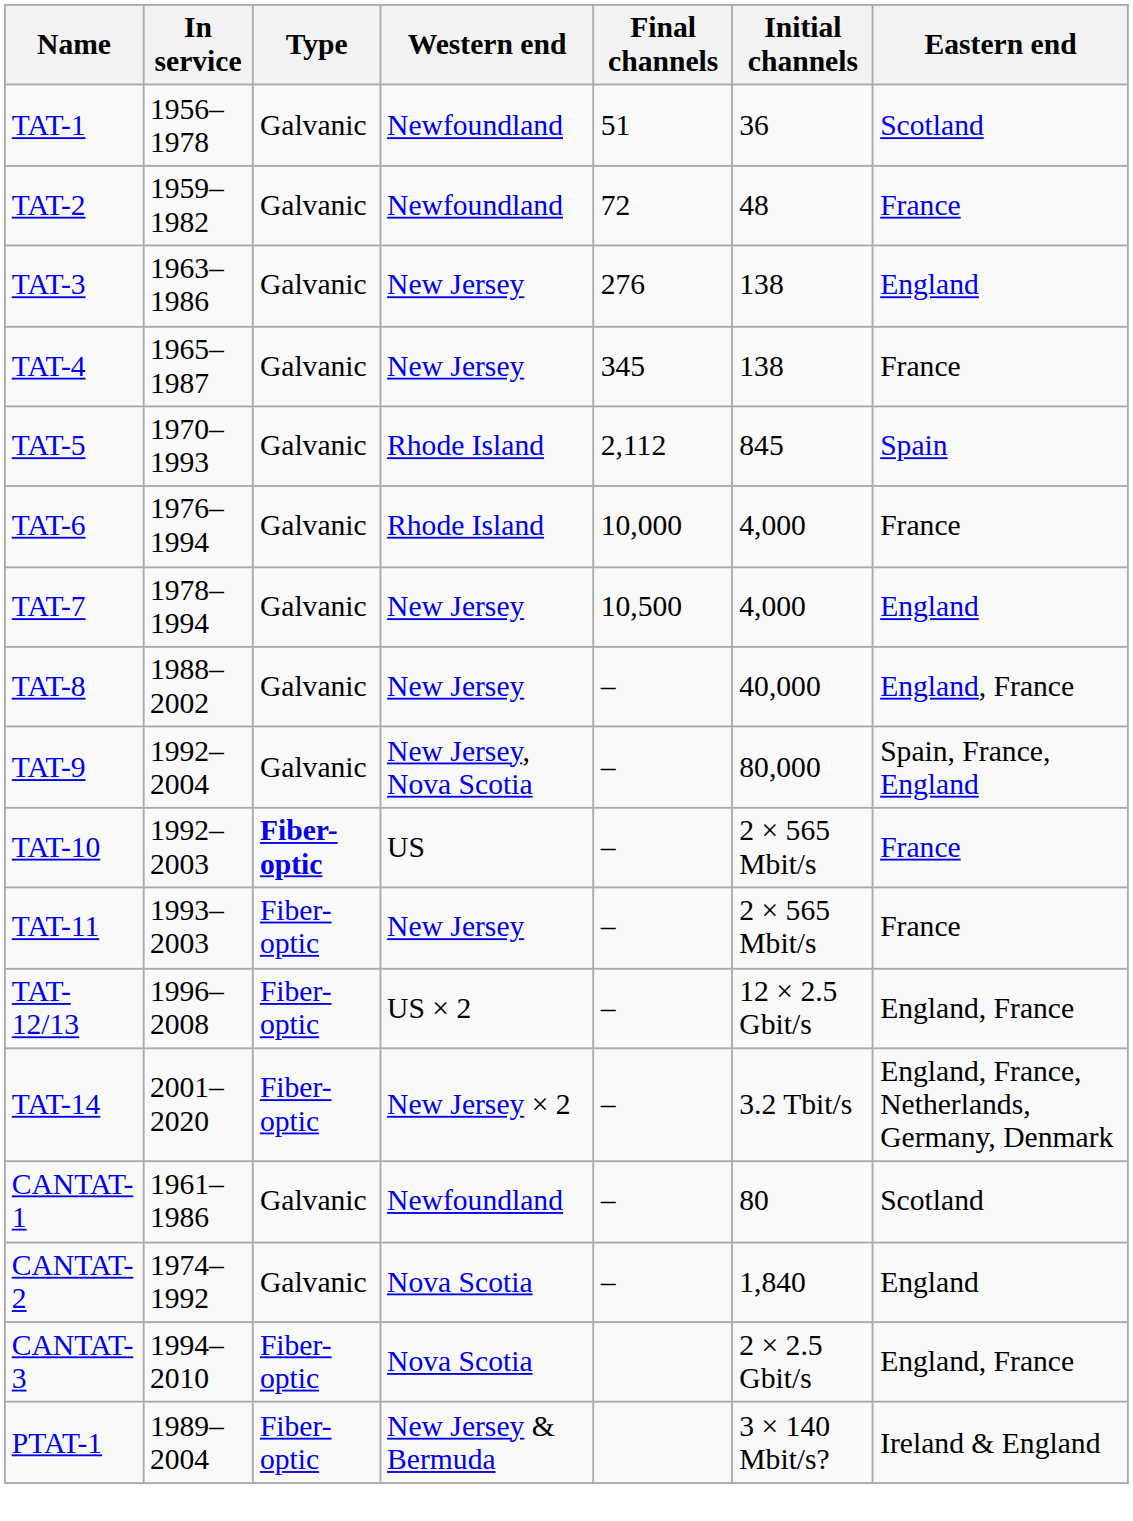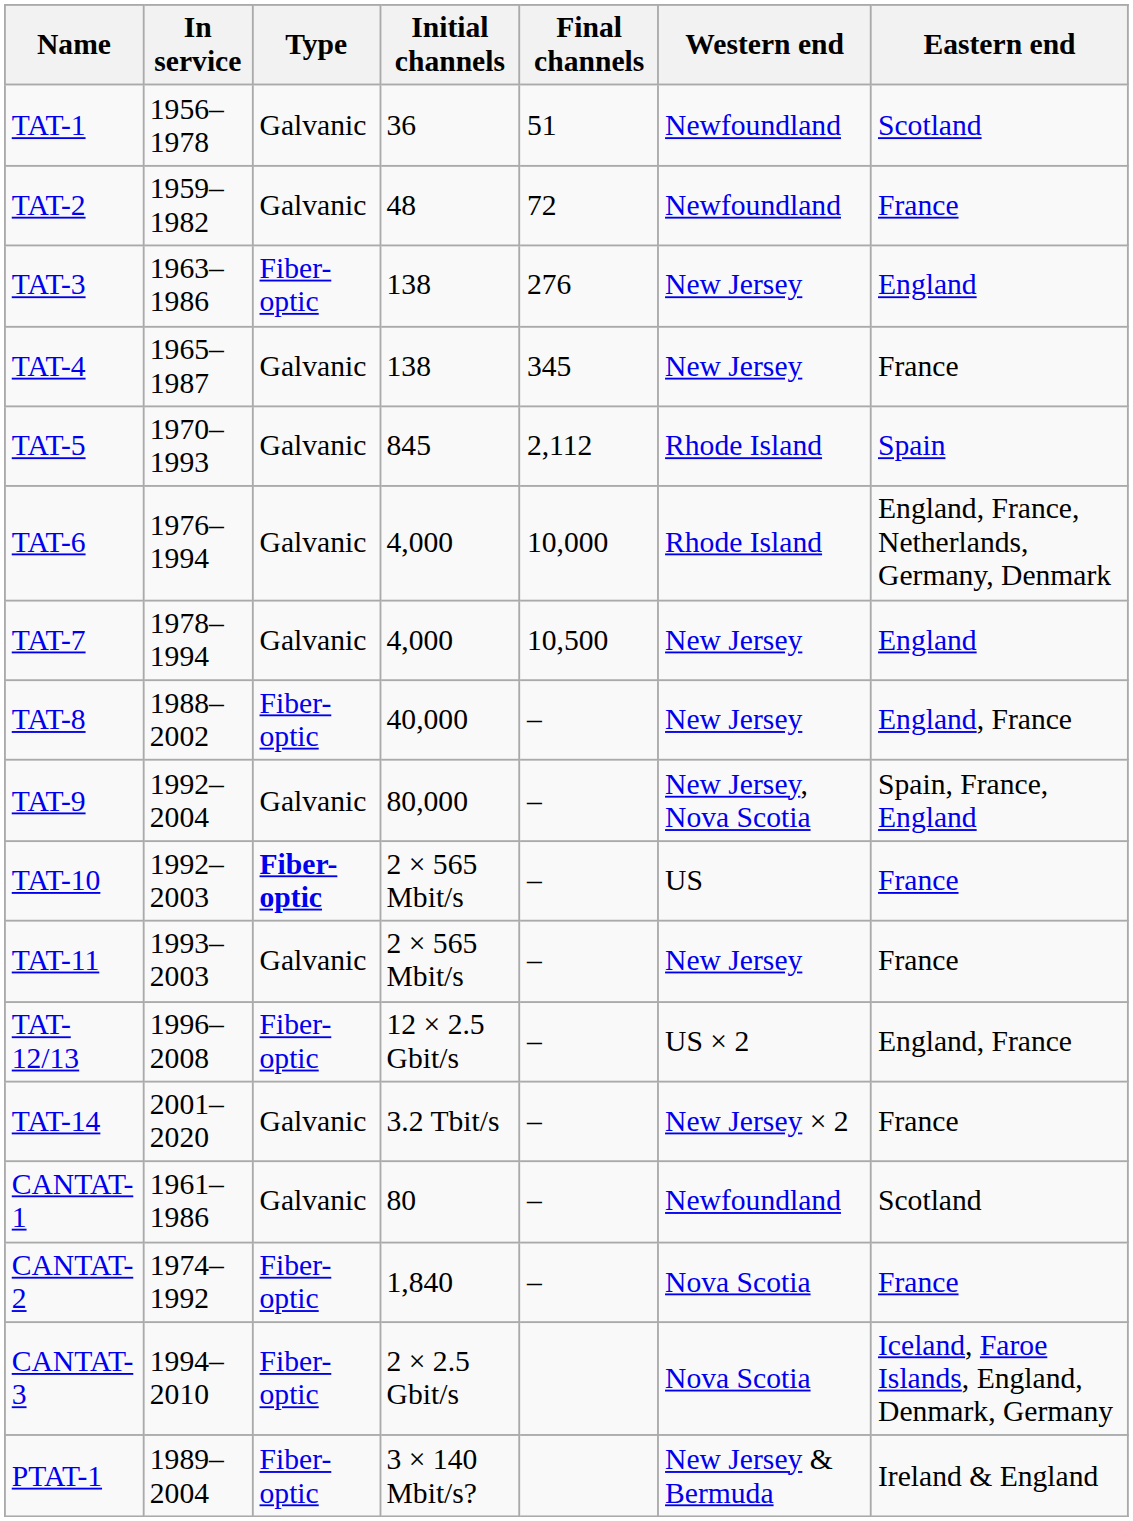 <table class="wikitable sortable">
 <tr>
 <th>Name</th>
 <th>In service</th>
 <th>Type</th>
+<th>Initial channels</th>
+<th>Final channels</th>
 <th>Western end</th>
-<th>Final channels</th>
-<th>Initial channels</th>
 <th>Eastern end</th>
 </tr>
 <tr>
 <td><a href='#'>TAT-1</a></td>
 <td>1956–1978</td>
 <td>Galvanic</td>
+<td>36</td>
+<td>51</td>
 <td><a href='#'>Newfoundland</a></td>
-<td>51</td>
-<td>36</td>
 <td><a href='#'>Scotland</a></td>
 </tr>
 <tr>
 <td><a href='#'>TAT-2</a></td>
 <td>1959–1982</td>
 <td>Galvanic</td>
+<td>48</td>
+<td>72</td>
 <td><a href='#'>Newfoundland</a></td>
-<td>72</td>
-<td>48</td>
 <td><a href='#'>France</a></td>
 </tr>
 <tr>
 <td><a href='#'>TAT-3</a></td>
 <td>1963–1986</td>
-<td>Galvanic</td>
+<td><a href='#'>Fiber-optic</a></td>
+<td>138</td>
+<td>276</td>
 <td><a href='#'>New Jersey</a></td>
-<td>276</td>
-<td>138</td>
 <td><a href='#'>England</a></td>
 </tr>
 <tr>
 <td><a href='#'>TAT-4</a></td>
 <td>1965–1987</td>
 <td>Galvanic</td>
+<td>138</td>
+<td>345</td>
 <td><a href='#'>New Jersey</a></td>
-<td>345</td>
-<td>138</td>
 <td>France</td>
 </tr>
 <tr>
 <td><a href='#'>TAT-5</a></td>
 <td>1970–1993</td>
 <td>Galvanic</td>
+<td>845</td>
+<td>2,112</td>
 <td><a href='#'>Rhode Island</a></td>
-<td>2,112</td>
-<td>845</td>
 <td><a href='#'>Spain</a></td>
 </tr>
 <tr>
 <td><a href='#'>TAT-6</a></td>
 <td>1976–1994</td>
 <td>Galvanic</td>
+<td>4,000</td>
+<td>10,000</td>
 <td><a href='#'>Rhode Island</a></td>
-<td>10,000</td>
-<td>4,000</td>
-<td>France</td>
+<td>England, France, Netherlands, Germany, Denmark</td>
 </tr>
 <tr>
 <td><a href='#'>TAT-7</a></td>
 <td>1978–1994</td>
 <td>Galvanic</td>
+<td>4,000</td>
+<td>10,500</td>
 <td><a href='#'>New Jersey</a></td>
-<td>10,500</td>
-<td>4,000</td>
 <td><a href='#'>England</a></td>
 </tr>
 <tr>
 <td><a href='#'>TAT-8</a></td>
 <td>1988–2002</td>
-<td>Galvanic</td>
+<td><a href='#'>Fiber-optic</a></td>
+<td>40,000</td>
+<td>–</td>
 <td><a href='#'>New Jersey</a></td>
-<td>–</td>
-<td>40,000</td>
 <td><a href='#'>England</a>, France</td>
 </tr>
 <tr>
 <td><a href='#'>TAT-9</a></td>
 <td>1992–2004</td>
 <td>Galvanic</td>
+<td>80,000</td>
+<td>–</td>
 <td><a href='#'>New Jersey</a>, <a href='#'>Nova Scotia</a></td>
-<td>–</td>
-<td>80,000</td>
 <td>Spain, France, <a href='#'>England</a></td>
 </tr>
 <tr>
 <td><a href='#'>TAT-10</a></td>
 <td>1992–2003</td>
 <td><strong><a href='#'>Fiber-optic</a></strong></td>
+<td>2 × 565 Mbit/s</td>
+<td>–</td>
 <td>US</td>
-<td>–</td>
-<td>2 × 565 Mbit/s</td>
 <td><a href='#'>France</a></td>
 </tr>
 <tr>
 <td><a href='#'>TAT-11</a></td>
 <td>1993–2003</td>
-<td><a href='#'>Fiber-optic</a></td>
+<td>Galvanic</td>
+<td>2 × 565 Mbit/s</td>
+<td>–</td>
 <td><a href='#'>New Jersey</a></td>
-<td>–</td>
-<td>2 × 565 Mbit/s</td>
 <td>France</td>
 </tr>
 <tr>
 <td><a href='#'>TAT-12/13</a></td>
 <td>1996–2008</td>
 <td><a href='#'>Fiber-optic</a></td>
+<td>12 × 2.5 Gbit/s</td>
+<td>–</td>
 <td>US × 2</td>
-<td>–</td>
-<td>12 × 2.5 Gbit/s</td>
 <td>England, France</td>
 </tr>
 <tr>
 <td><a href='#'>TAT-14</a></td>
 <td>2001–2020</td>
-<td><a href='#'>Fiber-optic</a></td>
+<td>Galvanic</td>
+<td>3.2 Tbit/s</td>
+<td>–</td>
 <td><a href='#'>New Jersey</a> × 2</td>
-<td>–</td>
-<td>3.2 Tbit/s</td>
-<td>England, France, Netherlands, Germany, Denmark</td>
+<td>France</td>
 </tr>
 <tr>
 <td><a href='#'>CANTAT-1</a></td>
 <td>1961–1986</td>
 <td>Galvanic</td>
+<td>80</td>
+<td>–</td>
 <td><a href='#'>Newfoundland</a></td>
-<td>–</td>
-<td>80</td>
 <td>Scotland</td>
 </tr>
 <tr>
 <td><a href='#'>CANTAT-2</a></td>
 <td>1974–1992</td>
-<td>Galvanic</td>
+<td><a href='#'>Fiber-optic</a></td>
+<td>1,840</td>
+<td>–</td>
 <td><a href='#'>Nova Scotia</a></td>
-<td>–</td>
-<td>1,840</td>
-<td>England</td>
+<td><a href='#'>France</a></td>
 </tr>
 <tr>
 <td><a href='#'>CANTAT-3</a></td>
 <td>1994–2010</td>
 <td><a href='#'>Fiber-optic</a></td>
+<td>2 × 2.5 Gbit/s</td>
+<td></td>
 <td><a href='#'>Nova Scotia</a></td>
-<td></td>
-<td>2 × 2.5 Gbit/s</td>
-<td>England, France</td>
+<td><a href='#'>Iceland</a>, <a href='#'>Faroe Islands</a>, England, Denmark, Germany</td>
 </tr>
 <tr>
 <td><a href='#'>PTAT-1</a></td>
 <td>1989–2004</td>
 <td><a href='#'>Fiber-optic</a></td>
+<td>3 × 140 Mbit/s?</td>
+<td></td>
 <td><a href='#'>New Jersey</a> & <a href='#'>Bermuda</a></td>
-<td></td>
-<td>3 × 140 Mbit/s?</td>
 <td>Ireland & England</td>
 </tr>
 </table>
